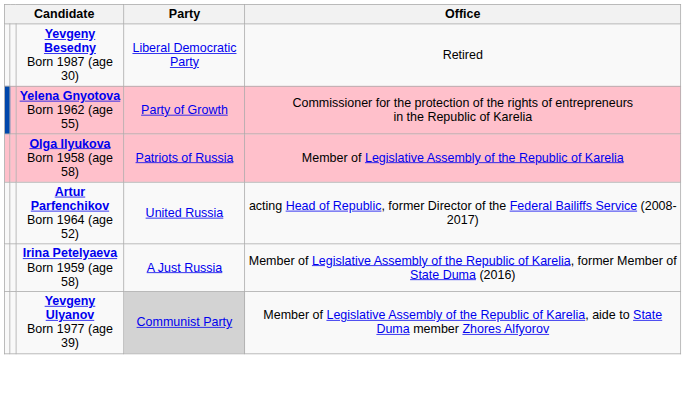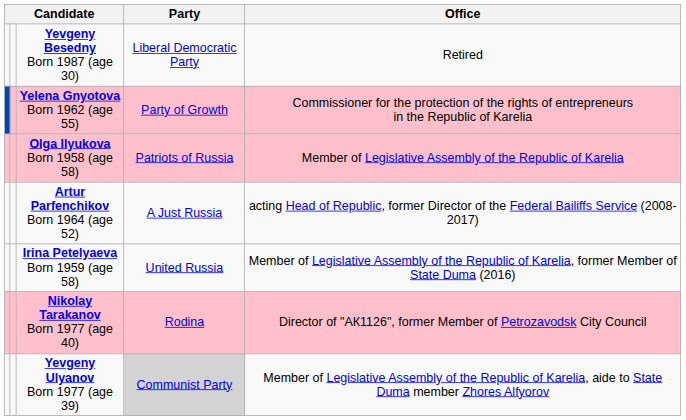 <table class="sortable wikitable" style="text-align:center;">
 <tr>
 <th colspan=3>Candidate</th>
 <th>Party</th>
 <th>Office</th>
 </tr>
 <tr>
 <td bgcolor=></td>
 <td></td>
 <td><strong><a href='#'>Yevgeny Besedny</a></strong><br>Born 1987 (age 30)</td>
 <td><a href='#'>Liberal Democratic Party</a></td>
 <td>Retired</td>
 </tr>
 <tr style="background:pink">
 <td bgcolor=#0047AB></td>
 <td></td>
 <td><strong><a href='#'>Yelena Gnyotova</a></strong><br>Born 1962 (age 55)</td>
 <td><a href='#'>Party of Growth</a></td>
 <td>Commissioner for the protection of the rights of entrepreneurs<br>in the Republic of Karelia</td>
 </tr>
 <tr style="background:pink">
 <td bgcolor=></td>
 <td></td>
 <td><strong><a href='#'>Olga Ilyukova</a></strong><br>Born 1958 (age 58)</td>
 <td><a href='#'>Patriots of Russia</a></td>
 <td>Member of <a href='#'>Legislative Assembly of the Republic of Karelia</a></td>
 </tr>
 <tr>
 <td bgcolor=></td>
 <td></td>
 <td><strong><a href='#'>Artur Parfenchikov</a></strong><br>Born 1964 (age 52)</td>
-<td><a href='#'>United Russia</a></td>
+<td><a href='#'>A Just Russia</a></td>
 <td>acting <a href='#'>Head of Republic</a>, former Director of the <a href='#'>Federal Bailiffs Service</a> (2008-2017)</td>
 </tr>
 <tr>
 <td bgcolor=></td>
 <td></td>
 <td><strong><a href='#'>Irina Petelyaeva</a></strong><br>Born 1959 (age 58)</td>
-<td><a href='#'>A Just Russia</a></td>
+<td><a href='#'>United Russia</a></td>
 <td>Member of <a href='#'>Legislative Assembly of the Republic of Karelia</a>, former Member of <a href='#'>State Duma</a> (2016)</td>
+</tr>
+<tr style="background:pink">
+<td bgcolor=></td>
+<td></td>
+<td><strong><a href='#'>Nikolay Tarakanov</a></strong><br>Born 1977 (age 40)</td>
+<td><a href='#'>Rodina</a></td>
+<td>Director of "АК1126", former Member of <a href='#'>Petrozavodsk</a> City Council</td>
 </tr>
 <tr>
 <td bgcolor=></td>
 <td></td>
 <td><strong><a href='#'>Yevgeny Ulyanov</a></strong><br>Born 1977 (age 39)</td>
 <td style="background: lightgrey;"><a href='#'>Communist Party</a></td>
 <td>Member of <a href='#'>Legislative Assembly of the Republic of Karelia</a>, aide to <a href='#'>State Duma</a> member <a href='#'>Zhores Alfyorov</a></td>
 </tr>
 </table>
